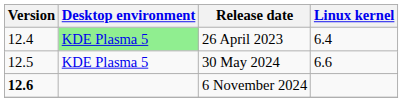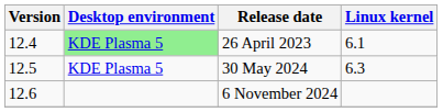 <table class="wikitable sortable">
 <tr>
 <th>Version</th>
 <th><a href='#'>Desktop environment</a></th>
 <th>Release date</th>
 <th><a href='#'>Linux kernel</a></th>
 </tr>
 <tr>
 <td>12.4</td>
 <td style="background: lightgreen;"><a href='#'>KDE Plasma 5</a></td>
 <td>26 April 2023</td>
-<td>6.4</td>
+<td>6.1</td>
 </tr>
 <tr>
 <td>12.5</td>
 <td><a href='#'>KDE Plasma 5</a></td>
 <td>30 May 2024</td>
-<td>6.6</td>
+<td>6.3</td>
 </tr>
 <tr>
-<td><strong>12.6</strong></td>
+<td>12.6</td>
 <td></td>
 <td>6 November 2024</td>
 <td></td>
 </tr>
 <tr>
 </tr>
 </table>
